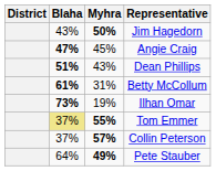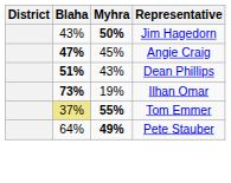 <table class=wikitable>
 <tr>
 <th>District</th>
 <th>Blaha</th>
 <th>Myhra</th>
 <th>Representative</th>
 </tr>
 <tr align=center>
 <th></th>
 <td>43%</td>
 <td><strong>50%</strong></td>
 <td><a href='#'>Jim Hagedorn</a></td>
 </tr>
 <tr align=center>
 <th></th>
 <td><strong>47%</strong></td>
 <td>45%</td>
 <td><a href='#'>Angie Craig</a></td>
 </tr>
 <tr align=center>
 <th></th>
 <td><strong>51%</strong></td>
 <td>43%</td>
 <td><a href='#'>Dean Phillips</a></td>
 </tr>
 <tr align=center>
 <th></th>
-<td><strong>61%</strong></td>
-<td>31%</td>
-<td><a href='#'>Betty McCollum</a></td>
-</tr>
-<tr align=center>
-<th></th>
 <td><strong>73%</strong></td>
 <td>19%</td>
 <td><a href='#'>Ilhan Omar</a></td>
 </tr>
 <tr align=center>
 <th></th>
 <td style="background: khaki;">37%</td>
 <td><strong>55%</strong></td>
 <td><a href='#'>Tom Emmer</a></td>
 </tr>
 <tr align=center>
 <th></th>
-<td>37%</td>
-<td><strong>57%</strong></td>
-<td><a href='#'>Collin Peterson</a></td>
-</tr>
-<tr align=center>
-<th></th>
 <td>64%</td>
 <td><strong>49%</strong></td>
 <td><a href='#'>Pete Stauber</a></td>
 </tr>
 </table>
